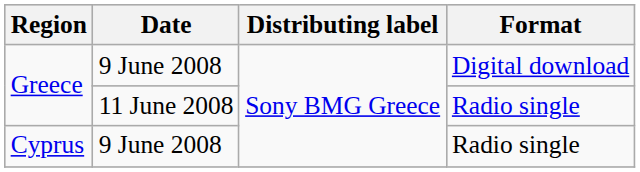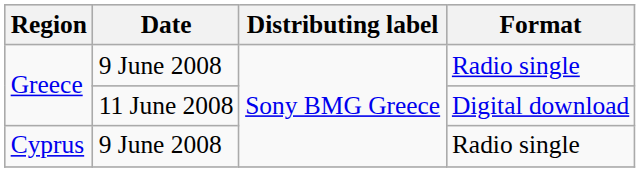 <table class="sortable wikitable">
 <tr>
 <th>Region</th>
 <th>Date</th>
 <th>Distributing label</th>
 <th>Format</th>
 </tr>
 <tr>
 <td rowspan="2"><a href='#'>Greece</a></td>
 <td>9 June 2008</td>
 <td rowspan="3"><a href='#'>Sony BMG Greece</a></td>
-<td><a href='#'>Digital download</a></td>
+<td><a href='#'>Radio single</a></td>
 </tr>
 <tr>
 <td>11 June 2008</td>
-<td><a href='#'>Radio single</a></td>
+<td><a href='#'>Digital download</a></td>
 </tr>
 <tr>
 <td><a href='#'>Cyprus</a></td>
 <td>9 June 2008</td>
 <td>Radio single</td>
 </tr>
 </table>
